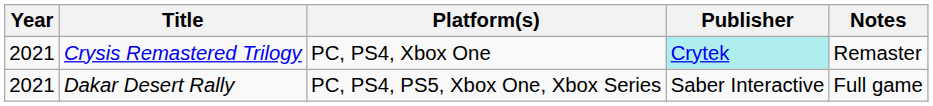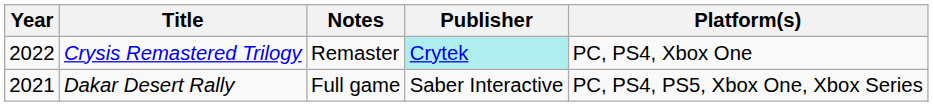 <table class="wikitable">
 <tr>
 <th>Year</th>
 <th>Title</th>
+<th>Notes</th>
+<th>Publisher</th>
 <th>Platform(s)</th>
-<th>Publisher</th>
-<th>Notes</th>
 </tr>
 <tr>
-<td>2021</td>
+<td>2022</td>
 <td><a href='#'><em>Crysis Remastered Trilogy</em></a></td>
+<td>Remaster</td>
+<td style="background: paleturquoise;"><a href='#'>Crytek</a></td>
 <td>PC, PS4, Xbox One</td>
-<td style="background: paleturquoise;"><a href='#'>Crytek</a></td>
-<td>Remaster</td>
 </tr>
 <tr>
 <td>2021</td>
 <td><em>Dakar Desert Rally</em></td>
+<td>Full game</td>
+<td>Saber Interactive</td>
 <td>PC, PS4, PS5, Xbox One, Xbox Series</td>
-<td>Saber Interactive</td>
-<td>Full game</td>
 </tr>
 </table>
